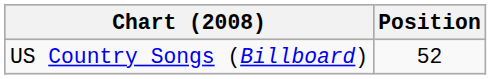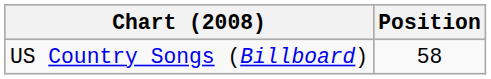 <table class="wikitable sortable">
 <tr>
 <th scope="col">Chart (2008)</th>
 <th scope="col">Position</th>
 </tr>
 <tr>
 <td>US <a href='#'>Country Songs</a> (<em><a href='#'>Billboard</a></em>)</td>
-<td align="center">52</td>
+<td align="center">58</td>
 </tr>
 </table>
